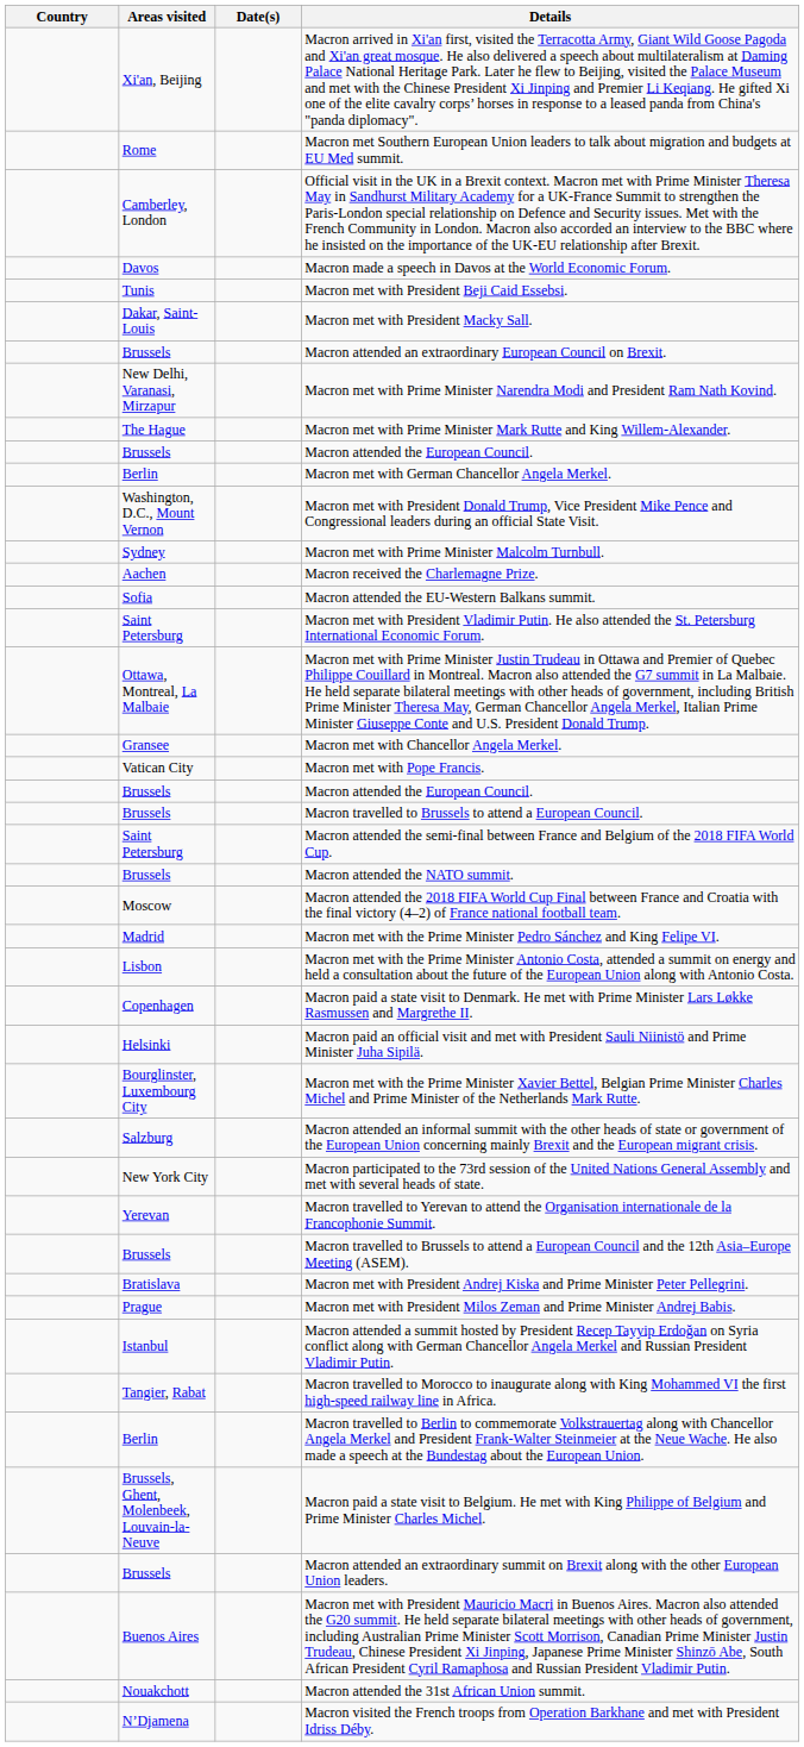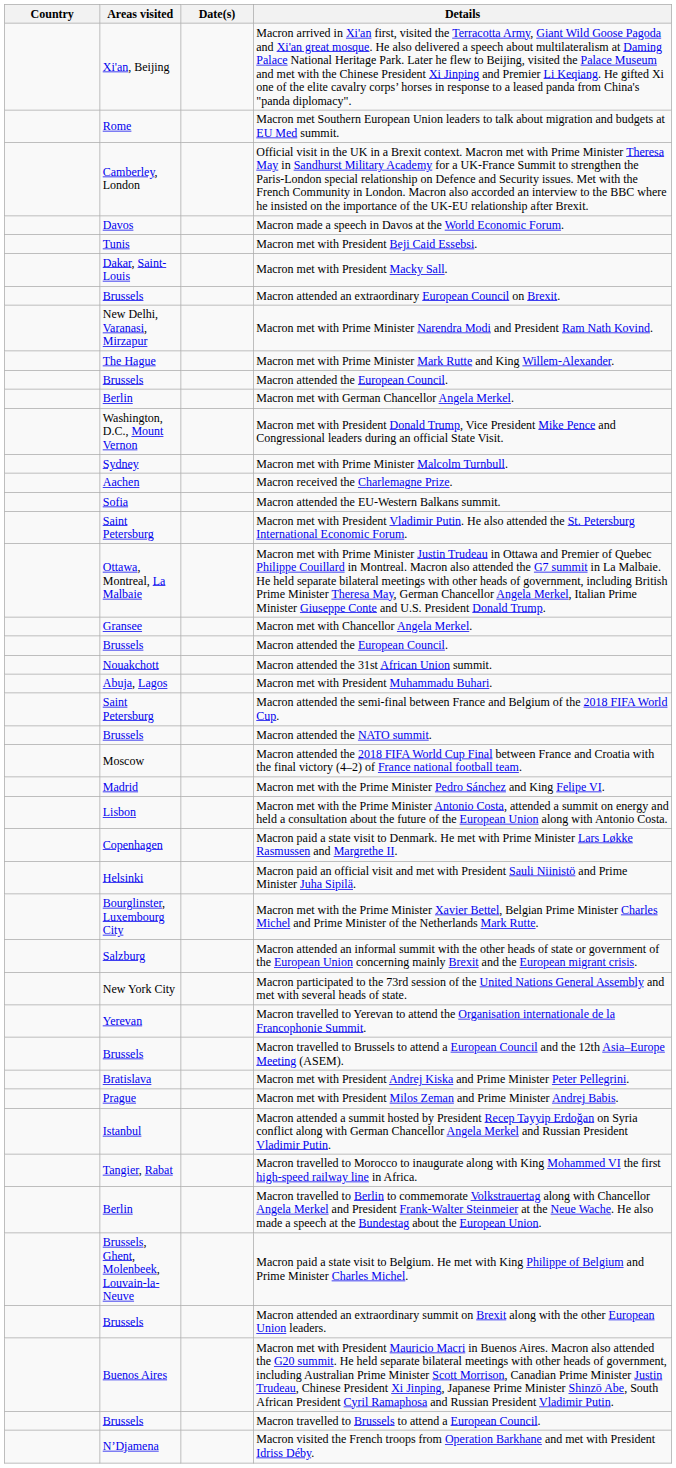 <table class="wikitable sortable outercollapse" style="margin: 1em auto 1em auto">
 <tr>
 <th width=120>Country</th>
 <th width=100>Areas visited</th>
 <th width=90>Date(s)</th>
 <th width=550 class=unsortable>Details</th>
 </tr>
 <tr>
 <td></td>
 <td><a href='#'>Xi'an</a>, Beijing</td>
 <td></td>
 <td>Macron arrived in <a href='#'>Xi'an</a> first, visited the <a href='#'>Terracotta Army</a>, <a href='#'>Giant Wild Goose Pagoda</a> and <a href='#'>Xi'an great mosque</a>. He also delivered a speech about multilateralism at <a href='#'>Daming Palace</a> National Heritage Park. Later he flew to Beijing, visited the <a href='#'>Palace Museum</a> and met with the Chinese President <a href='#'>Xi Jinping</a> and Premier <a href='#'>Li Keqiang</a>. He gifted Xi one of the elite cavalry corps’ horses in response to a leased panda from China's "panda diplomacy".</td>
 </tr>
 <tr>
 <td></td>
 <td><a href='#'>Rome</a></td>
 <td></td>
 <td>Macron met Southern European Union leaders to talk about migration and budgets at <a href='#'>EU Med</a> summit.</td>
 </tr>
 <tr>
 <td></td>
 <td><a href='#'>Camberley</a>, London</td>
 <td></td>
 <td>Official visit in the UK in a Brexit context. Macron met with Prime Minister <a href='#'>Theresa May</a> in <a href='#'>Sandhurst Military Academy</a> for a UK-France Summit to strengthen the Paris-London special relationship on Defence and Security issues. Met with the French Community in London. Macron also accorded an interview to the BBC where he insisted on the importance of the UK-EU relationship after Brexit.</td>
 </tr>
 <tr>
 <td></td>
 <td><a href='#'>Davos</a></td>
 <td></td>
 <td>Macron made a speech in Davos at the <a href='#'>World Economic Forum</a>.</td>
 </tr>
 <tr>
 <td></td>
 <td><a href='#'>Tunis</a></td>
 <td></td>
 <td>Macron met with President <a href='#'>Beji Caid Essebsi</a>.</td>
 </tr>
 <tr>
 <td></td>
 <td><a href='#'>Dakar</a>, <a href='#'>Saint-Louis</a></td>
 <td></td>
 <td>Macron met with President <a href='#'>Macky Sall</a>.</td>
 </tr>
 <tr>
 <td></td>
 <td><a href='#'>Brussels</a></td>
 <td></td>
 <td>Macron attended an extraordinary <a href='#'>European Council</a> on <a href='#'>Brexit</a>.</td>
 </tr>
 <tr>
 <td></td>
 <td>New Delhi, <a href='#'>Varanasi</a>, <a href='#'>Mirzapur</a></td>
 <td></td>
 <td>Macron met with Prime Minister <a href='#'>Narendra Modi</a> and President <a href='#'>Ram Nath Kovind</a>.</td>
 </tr>
 <tr>
 <td></td>
 <td><a href='#'>The Hague</a></td>
 <td></td>
 <td>Macron met with Prime Minister <a href='#'>Mark Rutte</a> and King <a href='#'>Willem-Alexander</a>.</td>
 </tr>
 <tr>
 <td></td>
 <td><a href='#'>Brussels</a></td>
 <td></td>
 <td>Macron attended the <a href='#'>European Council</a>.</td>
 </tr>
 <tr>
 <td></td>
 <td><a href='#'>Berlin</a></td>
 <td></td>
 <td>Macron met with German Chancellor <a href='#'>Angela Merkel</a>.</td>
 </tr>
 <tr>
 <td></td>
 <td>Washington, D.C., <a href='#'>Mount Vernon</a></td>
 <td></td>
 <td>Macron met with President <a href='#'>Donald Trump</a>, Vice President <a href='#'>Mike Pence</a> and Congressional leaders during an official State Visit.</td>
 </tr>
 <tr>
 <td></td>
 <td><a href='#'>Sydney</a></td>
 <td></td>
 <td>Macron met with Prime Minister <a href='#'>Malcolm Turnbull</a>.</td>
 </tr>
 <tr>
 <td></td>
 <td><a href='#'>Aachen</a></td>
 <td></td>
 <td>Macron received the <a href='#'>Charlemagne Prize</a>.</td>
 </tr>
 <tr>
 <td></td>
 <td><a href='#'>Sofia</a></td>
 <td></td>
 <td>Macron attended the EU-Western Balkans summit.</td>
 </tr>
 <tr>
 <td></td>
 <td><a href='#'>Saint Petersburg</a></td>
 <td></td>
 <td>Macron met with President <a href='#'>Vladimir Putin</a>. He also attended the <a href='#'>St. Petersburg International Economic Forum</a>.</td>
 </tr>
 <tr>
 <td></td>
 <td><a href='#'>Ottawa</a>, Montreal, <a href='#'>La Malbaie</a></td>
 <td></td>
 <td>Macron met with Prime Minister <a href='#'>Justin Trudeau</a> in Ottawa and Premier of Quebec <a href='#'>Philippe Couillard</a> in Montreal. Macron also attended the <a href='#'>G7 summit</a> in La Malbaie. He held separate bilateral meetings with other heads of government, including British Prime Minister <a href='#'>Theresa May</a>, German Chancellor <a href='#'>Angela Merkel</a>, Italian Prime Minister <a href='#'>Giuseppe Conte</a> and U.S. President <a href='#'>Donald Trump</a>.</td>
 </tr>
 <tr>
 <td></td>
 <td><a href='#'>Gransee</a></td>
 <td></td>
 <td>Macron met with Chancellor <a href='#'>Angela Merkel</a>.</td>
 </tr>
 <tr>
 <td></td>
-<td>Vatican City</td>
-<td></td>
-<td>Macron met with <a href='#'>Pope Francis</a>.</td>
-</tr>
-<tr>
-<td></td>
 <td><a href='#'>Brussels</a></td>
 <td></td>
 <td>Macron attended the <a href='#'>European Council</a>.</td>
 </tr>
 <tr>
 <td></td>
-<td><a href='#'>Brussels</a></td>
+<td><a href='#'>Nouakchott</a></td>
 <td></td>
-<td>Macron travelled to <a href='#'>Brussels</a> to attend a <a href='#'>European Council</a>.</td>
+<td>Macron attended the 31st <a href='#'>African Union</a> summit.</td>
+</tr>
+<tr>
+<td></td>
+<td><a href='#'>Abuja</a>, <a href='#'>Lagos</a></td>
+<td></td>
+<td>Macron met with President <a href='#'>Muhammadu Buhari</a>.</td>
 </tr>
 <tr>
 <td></td>
 <td><a href='#'>Saint Petersburg</a></td>
 <td></td>
 <td>Macron attended the semi-final between France and Belgium of the <a href='#'>2018 FIFA World Cup</a>.</td>
 </tr>
 <tr>
 <td></td>
 <td><a href='#'>Brussels</a></td>
 <td></td>
 <td>Macron attended the <a href='#'>NATO summit</a>.</td>
 </tr>
 <tr>
 <td></td>
 <td>Moscow</td>
 <td></td>
 <td>Macron attended the <a href='#'>2018 FIFA World Cup Final</a> between France and Croatia with the final victory (4–2) of <a href='#'>France national football team</a>.</td>
 </tr>
 <tr>
 <td></td>
 <td><a href='#'>Madrid</a></td>
 <td></td>
 <td>Macron met with the Prime Minister <a href='#'>Pedro Sánchez</a> and King <a href='#'>Felipe VI</a>.</td>
 </tr>
 <tr>
 <td></td>
 <td><a href='#'>Lisbon</a></td>
 <td></td>
 <td>Macron met with the Prime Minister <a href='#'>Antonio Costa</a>, attended a summit on energy and held a consultation about the future of the <a href='#'>European Union</a> along with Antonio Costa.</td>
 </tr>
 <tr>
 <td></td>
 <td><a href='#'>Copenhagen</a></td>
 <td></td>
 <td>Macron paid a state visit to Denmark. He met with Prime Minister <a href='#'>Lars Løkke Rasmussen</a> and <a href='#'>Margrethe II</a>.</td>
 </tr>
 <tr>
 <td></td>
 <td><a href='#'>Helsinki</a></td>
 <td></td>
 <td>Macron paid an official visit and met with President <a href='#'>Sauli Niinistö</a> and Prime Minister <a href='#'>Juha Sipilä</a>.</td>
 </tr>
 <tr>
 <td></td>
 <td><a href='#'>Bourglinster</a>, <a href='#'>Luxembourg City</a></td>
 <td></td>
 <td>Macron met with the Prime Minister <a href='#'>Xavier Bettel</a>, Belgian Prime Minister <a href='#'>Charles Michel</a> and Prime Minister of the Netherlands <a href='#'>Mark Rutte</a>.</td>
 </tr>
 <tr>
 <td></td>
 <td><a href='#'>Salzburg</a></td>
 <td></td>
 <td>Macron attended an informal summit with the other heads of state or government of the <a href='#'>European Union</a> concerning mainly <a href='#'>Brexit</a> and the <a href='#'>European migrant crisis</a>.</td>
 </tr>
 <tr>
 <td></td>
 <td>New York City</td>
 <td></td>
 <td>Macron participated to the 73rd session of the <a href='#'>United Nations General Assembly</a> and met with several heads of state.</td>
 </tr>
 <tr>
 <td></td>
 <td><a href='#'>Yerevan</a></td>
 <td></td>
 <td>Macron travelled to Yerevan to attend the <a href='#'>Organisation internationale de la Francophonie Summit</a>.</td>
 </tr>
 <tr>
 <td></td>
 <td><a href='#'>Brussels</a></td>
 <td></td>
 <td>Macron travelled to Brussels to attend a <a href='#'>European Council</a> and the 12th <a href='#'>Asia–Europe Meeting</a> (ASEM).</td>
 </tr>
 <tr>
 <td></td>
 <td><a href='#'>Bratislava</a></td>
 <td></td>
 <td>Macron met with President <a href='#'>Andrej Kiska</a> and Prime Minister <a href='#'>Peter Pellegrini</a>.</td>
 </tr>
 <tr>
 <td></td>
 <td><a href='#'>Prague</a></td>
 <td></td>
 <td>Macron met with President <a href='#'>Milos Zeman</a> and Prime Minister <a href='#'>Andrej Babis</a>.</td>
 </tr>
 <tr>
 <td></td>
 <td><a href='#'>Istanbul</a></td>
 <td></td>
 <td>Macron attended a summit hosted by President <a href='#'>Recep Tayyip Erdoğan</a> on Syria conflict along with German Chancellor <a href='#'>Angela Merkel</a> and Russian President <a href='#'>Vladimir Putin</a>.</td>
 </tr>
 <tr>
 <td></td>
 <td><a href='#'>Tangier</a>, <a href='#'>Rabat</a></td>
 <td></td>
 <td>Macron travelled to Morocco to inaugurate along with King <a href='#'>Mohammed VI</a> the first <a href='#'>high-speed railway line</a> in Africa.</td>
 </tr>
 <tr>
 <td></td>
 <td><a href='#'>Berlin</a></td>
 <td></td>
 <td>Macron travelled to <a href='#'>Berlin</a> to commemorate <a href='#'>Volkstrauertag</a> along with Chancellor <a href='#'>Angela Merkel</a> and President <a href='#'>Frank-Walter Steinmeier</a> at the <a href='#'>Neue Wache</a>. He also made a speech at the <a href='#'>Bundestag</a> about the <a href='#'>European Union</a>.</td>
 </tr>
 <tr>
 <td></td>
 <td><a href='#'>Brussels</a>, <a href='#'>Ghent</a>, <a href='#'>Molenbeek</a>, <a href='#'>Louvain-la-Neuve</a></td>
 <td></td>
 <td>Macron paid a state visit to Belgium. He met with King <a href='#'>Philippe of Belgium</a> and Prime Minister <a href='#'>Charles Michel</a>.</td>
 </tr>
 <tr>
 <td></td>
 <td><a href='#'>Brussels</a></td>
 <td></td>
 <td>Macron attended an extraordinary summit on <a href='#'>Brexit</a> along with the other <a href='#'>European Union</a> leaders.</td>
 </tr>
 <tr>
 <td></td>
 <td><a href='#'>Buenos Aires</a></td>
 <td></td>
 <td>Macron met with President <a href='#'>Mauricio Macri</a> in Buenos Aires. Macron also attended the <a href='#'>G20 summit</a>. He held separate bilateral meetings with other heads of government, including Australian Prime Minister <a href='#'>Scott Morrison</a>, Canadian Prime Minister <a href='#'>Justin Trudeau</a>, Chinese President <a href='#'>Xi Jinping</a>, Japanese Prime Minister <a href='#'>Shinzō Abe</a>, South African President <a href='#'>Cyril Ramaphosa</a> and Russian President <a href='#'>Vladimir Putin</a>.</td>
 </tr>
 <tr>
 <td></td>
-<td><a href='#'>Nouakchott</a></td>
+<td><a href='#'>Brussels</a></td>
 <td></td>
-<td>Macron attended the 31st <a href='#'>African Union</a> summit.</td>
+<td>Macron travelled to <a href='#'>Brussels</a> to attend a <a href='#'>European Council</a>.</td>
 </tr>
 <tr>
 <td></td>
 <td><a href='#'>N’Djamena</a></td>
 <td></td>
 <td>Macron visited the French troops from <a href='#'>Operation Barkhane</a> and met with President <a href='#'>Idriss Déby</a>.</td>
 </tr>
 </table>
